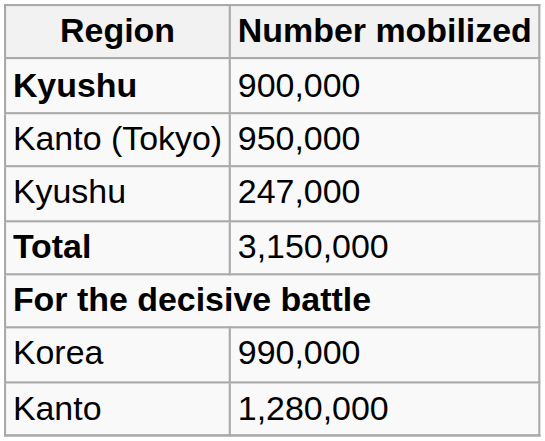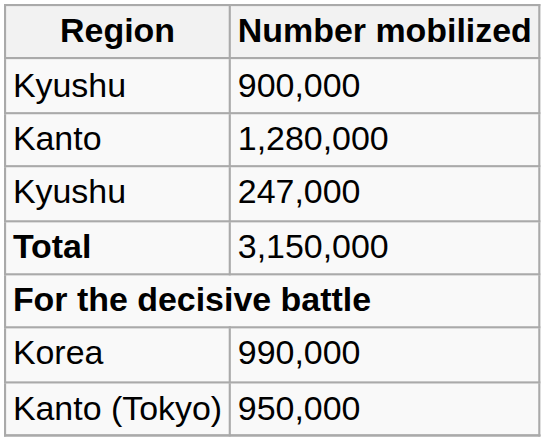 <table class="wikitable plainrowheaders">
 <tr>
 <th scope="col">Region</th>
 <th scope="col">Number mobilized</th>
 </tr>
 <tr>
-<td><strong>Kyushu</strong></td>
+<td>Kyushu</td>
 <td>900,000</td>
 </tr>
 <tr>
-<td>Kanto (Tokyo)</td>
-<td>950,000</td>
+<td>Kanto</td>
+<td>1,280,000</td>
 </tr>
 <tr>
 <td>Kyushu</td>
 <td>247,000</td>
 </tr>
 <tr>
 <td><strong>Total</strong></td>
 <td>3,150,000</td>
 </tr>
 <tr>
 <td colspan="2"><strong>For the decisive battle</strong></td>
 </tr>
 <tr>
 <td>Korea</td>
 <td>990,000</td>
 </tr>
 <tr>
-<td>Kanto</td>
-<td>1,280,000</td>
+<td>Kanto (Tokyo)</td>
+<td>950,000</td>
 </tr>
 <tr>
 </tr>
 </table>
